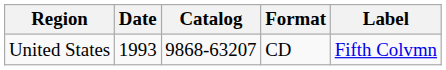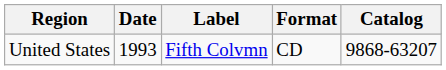 <table class="wikitable">
 <tr>
 <th>Region</th>
 <th>Date</th>
+<th>Label</th>
+<th>Format</th>
 <th>Catalog</th>
-<th>Format</th>
-<th>Label</th>
 </tr>
 <tr>
 <td>United States</td>
 <td>1993</td>
+<td><a href='#'>Fifth Colvmn</a></td>
+<td>CD</td>
 <td>9868-63207</td>
-<td>CD</td>
-<td><a href='#'>Fifth Colvmn</a></td>
 </tr>
 </table>
